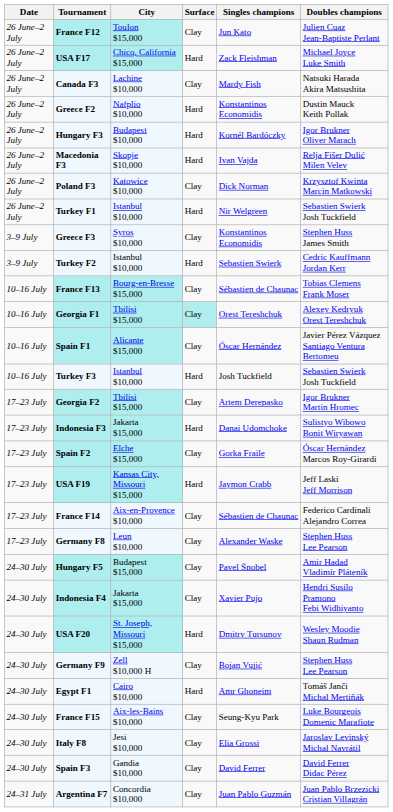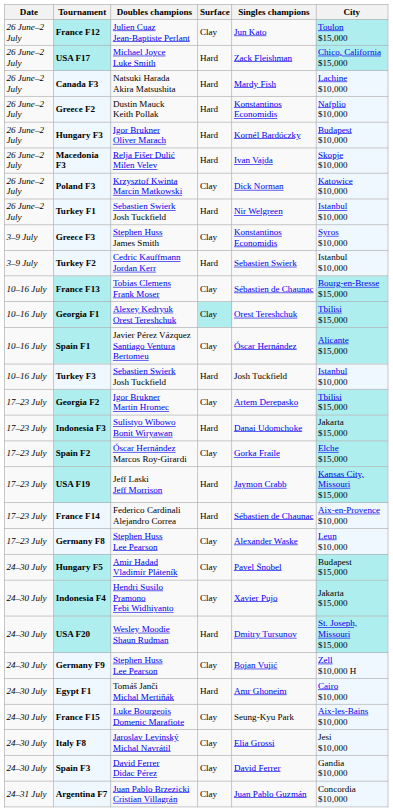 <table class="sortable wikitable" style="font-size:90%">
 <tr>
 <th>Date</th>
 <th>Tournament</th>
-<th>City</th>
+<th>Doubles champions</th>
 <th>Surface</th>
 <th>Singles champions</th>
-<th>Doubles champions</th>
+<th>City</th>
 </tr>
 <tr>
 <td><em>26 June–2 July</em></td>
 <td style="background:#afeeee;"><strong>France F12</strong></td>
-<td style="background:#afeeee;"><a href='#'>Toulon</a> <br>$15,000</td>
+<td> <a href='#'>Julien Cuaz</a><br> <a href='#'>Jean-Baptiste Perlant</a></td>
 <td>Clay</td>
 <td> <a href='#'>Jun Kato</a></td>
-<td> <a href='#'>Julien Cuaz</a><br> <a href='#'>Jean-Baptiste Perlant</a></td>
+<td style="background:#afeeee;"><a href='#'>Toulon</a> <br>$15,000</td>
 </tr>
 <tr>
 <td><em>26 June–2 July</em></td>
 <td style="background:#afeeee;"><strong>USA F17</strong></td>
-<td style="background:#afeeee;"><a href='#'>Chico, California</a> <br>$15,000</td>
+<td> <a href='#'>Michael Joyce</a><br> <a href='#'>Luke Smith</a></td>
 <td>Hard</td>
 <td> <a href='#'>Zack Fleishman</a></td>
-<td> <a href='#'>Michael Joyce</a><br> <a href='#'>Luke Smith</a></td>
+<td style="background:#afeeee;"><a href='#'>Chico, California</a> <br>$15,000</td>
 </tr>
 <tr>
 <td><em>26 June–2 July</em></td>
 <td style="background:#f0f8ff;"><strong>Canada F3</strong></td>
+<td> Natsuki Harada <br> Akira Matsushita</td>
+<td>Hard</td>
+<td> <a href='#'>Mardy Fish</a></td>
 <td style="background:#f0f8ff;"><a href='#'>Lachine</a> <br>$10,000</td>
-<td>Clay</td>
-<td> <a href='#'>Mardy Fish</a></td>
-<td> Natsuki Harada <br> Akira Matsushita</td>
 </tr>
 <tr>
 <td><em>26 June–2 July</em></td>
 <td style="background:#f0f8ff;"><strong>Greece F2</strong></td>
-<td style="background:#f0f8ff;"><a href='#'>Nafplio</a> <br>$10,000</td>
+<td> Dustin Mauck<br> Keith Pollak</td>
 <td>Hard</td>
 <td> <a href='#'>Konstantinos Economidis</a></td>
-<td> Dustin Mauck<br> Keith Pollak</td>
+<td style="background:#f0f8ff;"><a href='#'>Nafplio</a> <br>$10,000</td>
 </tr>
 <tr>
 <td><em>26 June–2 July</em></td>
 <td style="background:#f0f8ff;"><strong>Hungary F3</strong></td>
-<td style="background:#f0f8ff;"><a href='#'>Budapest</a> <br>$10,000</td>
+<td> <a href='#'>Igor Brukner</a><br> <a href='#'>Oliver Marach</a></td>
 <td>Hard</td>
 <td> <a href='#'>Kornél Bardóczky</a></td>
-<td> <a href='#'>Igor Brukner</a><br> <a href='#'>Oliver Marach</a></td>
+<td style="background:#f0f8ff;"><a href='#'>Budapest</a> <br>$10,000</td>
 </tr>
 <tr>
 <td><em>26 June–2 July</em></td>
 <td style="background:#f0f8ff;"><strong>Macedonia F3</strong></td>
-<td style="background:#f0f8ff;"><a href='#'>Skopje</a> <br>$10,000</td>
+<td> <a href='#'>Relja Fišer Dulić</a><br> <a href='#'>Milen Velev</a></td>
 <td>Hard</td>
 <td> <a href='#'>Ivan Vajda</a></td>
-<td> <a href='#'>Relja Fišer Dulić</a><br> <a href='#'>Milen Velev</a></td>
+<td style="background:#f0f8ff;"><a href='#'>Skopje</a> <br>$10,000</td>
 </tr>
 <tr>
 <td><em>26 June–2 July</em></td>
 <td style="background:#f0f8ff;"><strong>Poland F3</strong></td>
-<td style="background:#f0f8ff;"><a href='#'>Katowice</a> <br>$10,000</td>
+<td> <a href='#'>Krzysztof Kwinta</a> <br> <a href='#'>Marcin Matkowski</a></td>
 <td>Clay</td>
 <td> <a href='#'>Dick Norman</a></td>
-<td> <a href='#'>Krzysztof Kwinta</a> <br> <a href='#'>Marcin Matkowski</a></td>
+<td style="background:#f0f8ff;"><a href='#'>Katowice</a> <br>$10,000</td>
 </tr>
 <tr>
 <td><em>26 June–2 July</em></td>
 <td style="background:#f0f8ff;"><strong>Turkey F1</strong></td>
-<td style="background:#f0f8ff;"><a href='#'>Istanbul</a> <br>$10,000</td>
+<td> <a href='#'>Sebastien Swierk</a><br> Josh Tuckfield</td>
 <td>Hard</td>
 <td> <a href='#'>Nir Welgreen</a></td>
-<td> <a href='#'>Sebastien Swierk</a><br> Josh Tuckfield</td>
+<td style="background:#f0f8ff;"><a href='#'>Istanbul</a> <br>$10,000</td>
 </tr>
 <tr>
 <td><em>3–9 July</em></td>
 <td style="background:#f0f8ff;"><strong>Greece F3</strong></td>
-<td style="background:#f0f8ff;"><a href='#'>Syros</a> <br>$10,000</td>
+<td> <a href='#'>Stephen Huss</a><br> James Smith</td>
 <td>Clay</td>
 <td> <a href='#'>Konstantinos Economidis</a></td>
-<td> <a href='#'>Stephen Huss</a><br> James Smith</td>
+<td style="background:#f0f8ff;"><a href='#'>Syros</a> <br>$10,000</td>
 </tr>
 <tr>
 <td><em>3–9 July</em></td>
 <td style="background:#f0f8ff;"><strong>Turkey F2</strong></td>
-<td style="background:#f0f8ff;">Istanbul <br>$10,000</td>
+<td> <a href='#'>Cedric Kauffmann</a> <br> <a href='#'>Jordan Kerr</a></td>
 <td>Hard</td>
 <td> <a href='#'>Sebastien Swierk</a></td>
-<td> <a href='#'>Cedric Kauffmann</a> <br> <a href='#'>Jordan Kerr</a></td>
+<td style="background:#f0f8ff;">Istanbul <br>$10,000</td>
 </tr>
 <tr>
 <td><em>10–16 July</em></td>
 <td style="background:#afeeee;"><strong>France F13</strong></td>
-<td style="background:#afeeee;"><a href='#'>Bourg-en-Bresse</a> <br>$15,000</td>
+<td> <a href='#'>Tobias Clemens</a><br> <a href='#'>Frank Moser</a></td>
 <td>Clay</td>
 <td> <a href='#'>Sébastien de Chaunac</a></td>
-<td> <a href='#'>Tobias Clemens</a><br> <a href='#'>Frank Moser</a></td>
+<td style="background:#afeeee;"><a href='#'>Bourg-en-Bresse</a> <br>$15,000</td>
 </tr>
 <tr>
 <td><em>10–16 July</em></td>
 <td style="background:#afeeee;"><strong>Georgia F1</strong></td>
-<td style="background:#afeeee;"><a href='#'>Tbilisi</a> <br>$15,000</td>
+<td> <a href='#'>Alexey Kedryuk</a><br> <a href='#'>Orest Tereshchuk</a></td>
 <td style="background: paleturquoise;">Clay</td>
 <td> <a href='#'>Orest Tereshchuk</a></td>
-<td> <a href='#'>Alexey Kedryuk</a><br> <a href='#'>Orest Tereshchuk</a></td>
+<td style="background:#afeeee;"><a href='#'>Tbilisi</a> <br>$15,000</td>
 </tr>
 <tr>
 <td><em>10–16 July</em></td>
 <td style="background:#afeeee;"><strong>Spain F1</strong></td>
-<td style="background:#afeeee;"><a href='#'>Alicante</a> <br>$15,000</td>
+<td> Javier Pérez Vázquez <br> <a href='#'>Santiago Ventura Bertomeu</a></td>
 <td>Clay</td>
 <td> <a href='#'>Óscar Hernández</a></td>
-<td> Javier Pérez Vázquez <br> <a href='#'>Santiago Ventura Bertomeu</a></td>
+<td style="background:#afeeee;"><a href='#'>Alicante</a> <br>$15,000</td>
 </tr>
 <tr>
 <td><em>10–16 July</em></td>
 <td style="background:#f0f8ff;"><strong>Turkey F3</strong></td>
-<td style="background:#f0f8ff;"><a href='#'>Istanbul</a> <br>$10,000</td>
+<td> <a href='#'>Sebastien Swierk</a><br> Josh Tuckfield</td>
 <td>Hard</td>
 <td> Josh Tuckfield</td>
-<td> <a href='#'>Sebastien Swierk</a><br> Josh Tuckfield</td>
+<td style="background:#f0f8ff;"><a href='#'>Istanbul</a> <br>$10,000</td>
 </tr>
 <tr>
 <td><em>17–23 July</em></td>
 <td style="background:#afeeee;"><strong>Georgia F2</strong></td>
-<td style="background:#afeeee;"><a href='#'>Tbilisi</a> <br>$15,000</td>
+<td> <a href='#'>Igor Brukner</a><br> <a href='#'>Martin Hromec</a></td>
 <td>Clay</td>
 <td> <a href='#'>Artem Derepasko</a></td>
-<td> <a href='#'>Igor Brukner</a><br> <a href='#'>Martin Hromec</a></td>
+<td style="background:#afeeee;"><a href='#'>Tbilisi</a> <br>$15,000</td>
 </tr>
 <tr>
 <td><em>17–23 July</em></td>
 <td style="background:#afeeee;"><strong>Indonesia F3</strong></td>
-<td style="background:#afeeee;">Jakarta <br>$15,000</td>
+<td> <a href='#'>Sulistyo Wibowo</a><br> <a href='#'>Bonit Wiryawan</a></td>
 <td>Hard</td>
 <td> <a href='#'>Danai Udomchoke</a></td>
-<td> <a href='#'>Sulistyo Wibowo</a><br> <a href='#'>Bonit Wiryawan</a></td>
+<td style="background:#afeeee;">Jakarta <br>$15,000</td>
 </tr>
 <tr>
 <td><em>17–23 July</em></td>
 <td style="background:#afeeee;"><strong>Spain F2</strong></td>
-<td style="background:#afeeee;"><a href='#'>Elche</a> <br>$15,000</td>
+<td> <a href='#'>Óscar Hernández</a><br> Marcos Roy-Girardi</td>
 <td>Clay</td>
 <td> <a href='#'>Gorka Fraile</a></td>
-<td> <a href='#'>Óscar Hernández</a><br> Marcos Roy-Girardi</td>
+<td style="background:#afeeee;"><a href='#'>Elche</a> <br>$15,000</td>
 </tr>
 <tr>
 <td><em>17–23 July</em></td>
 <td style="background:#afeeee;"><strong>USA F19</strong></td>
-<td style="background:#afeeee;"><a href='#'>Kansas City, Missouri</a> <br>$15,000</td>
+<td> Jeff Laski<br> <a href='#'>Jeff Morrison</a></td>
 <td>Hard</td>
 <td> <a href='#'>Jaymon Crabb</a></td>
-<td> Jeff Laski<br> <a href='#'>Jeff Morrison</a></td>
+<td style="background:#afeeee;"><a href='#'>Kansas City, Missouri</a> <br>$15,000</td>
 </tr>
 <tr>
 <td><em>17–23 July</em></td>
 <td style="background:#f0f8ff;"><strong>France F14</strong></td>
+<td> Federico Cardinali<br> Alejandro Correa</td>
+<td>Hard</td>
+<td> <a href='#'>Sébastien de Chaunac</a></td>
 <td style="background:#f0f8ff;"><a href='#'>Aix-en-Provence</a> <br>$10,000</td>
-<td>Clay</td>
-<td> <a href='#'>Sébastien de Chaunac</a></td>
-<td> Federico Cardinali<br> Alejandro Correa</td>
 </tr>
 <tr>
 <td><em>17–23 July</em></td>
 <td style="background:#f0f8ff;"><strong>Germany F8</strong></td>
-<td style="background:#f0f8ff;"><a href='#'>Leun</a> <br>$10,000</td>
+<td> <a href='#'>Stephen Huss</a><br> <a href='#'>Lee Pearson</a></td>
 <td>Clay</td>
 <td> <a href='#'>Alexander Waske</a></td>
-<td> <a href='#'>Stephen Huss</a><br> <a href='#'>Lee Pearson</a></td>
+<td style="background:#f0f8ff;"><a href='#'>Leun</a> <br>$10,000</td>
 </tr>
 <tr>
 <td><em>24–30 July</em></td>
 <td style="background:#afeeee;"><strong>Hungary F5</strong></td>
-<td style="background:#afeeee;">Budapest <br>$15,000</td>
+<td> <a href='#'>Amir Hadad</a><br> <a href='#'>Vladimír Pláteník</a></td>
 <td>Clay</td>
 <td> <a href='#'>Pavel Šnobel</a></td>
-<td> <a href='#'>Amir Hadad</a><br> <a href='#'>Vladimír Pláteník</a></td>
+<td style="background:#afeeee;">Budapest <br>$15,000</td>
 </tr>
 <tr>
 <td><em>24–30 July</em></td>
 <td style="background:#afeeee;"><strong>Indonesia F4</strong></td>
-<td style="background:#afeeee;">Jakarta <br>$15,000</td>
+<td> <a href='#'>Hendri Susilo Pramono</a><br> <a href='#'>Febi Widhiyanto</a></td>
 <td>Clay</td>
 <td> <a href='#'>Xavier Pujo</a></td>
-<td> <a href='#'>Hendri Susilo Pramono</a><br> <a href='#'>Febi Widhiyanto</a></td>
+<td style="background:#afeeee;">Jakarta <br>$15,000</td>
 </tr>
 <tr>
 <td><em>24–30 July</em></td>
 <td style="background:#afeeee;"><strong>USA F20</strong></td>
-<td style="background:#afeeee;"><a href='#'>St. Joseph, Missouri</a> <br>$15,000</td>
+<td> <a href='#'>Wesley Moodie</a><br> <a href='#'>Shaun Rudman</a></td>
 <td>Hard</td>
 <td> <a href='#'>Dmitry Tursunov</a></td>
-<td> <a href='#'>Wesley Moodie</a><br> <a href='#'>Shaun Rudman</a></td>
+<td style="background:#afeeee;"><a href='#'>St. Joseph, Missouri</a> <br>$15,000</td>
 </tr>
 <tr>
 <td><em>24–30 July</em></td>
 <td style="background:#f0f8ff;"><strong>Germany F9</strong></td>
-<td style="background:#f0f8ff;"><a href='#'>Zell</a> <br>$10,000 H</td>
+<td> <a href='#'>Stephen Huss</a><br> <a href='#'>Lee Pearson</a></td>
 <td>Clay</td>
 <td> <a href='#'>Bojan Vujić</a></td>
-<td> <a href='#'>Stephen Huss</a><br> <a href='#'>Lee Pearson</a></td>
+<td style="background:#f0f8ff;"><a href='#'>Zell</a> <br>$10,000 H</td>
 </tr>
 <tr>
 <td><em>24–30 July</em></td>
 <td style="background:#f0f8ff;"><strong>Egypt F1</strong></td>
-<td style="background:#f0f8ff;"><a href='#'>Cairo</a> <br>$10,000</td>
+<td> Tomáš Janči <br> <a href='#'>Michal Mertiňák</a></td>
 <td>Hard</td>
 <td> <a href='#'>Amr Ghoneim</a></td>
-<td> Tomáš Janči <br> <a href='#'>Michal Mertiňák</a></td>
+<td style="background:#f0f8ff;"><a href='#'>Cairo</a> <br>$10,000</td>
 </tr>
 <tr>
 <td><em>24–30 July</em></td>
 <td style="background:#f0f8ff;"><strong>France F15</strong></td>
-<td style="background:#f0f8ff;"><a href='#'>Aix-les-Bains</a> <br>$10,000</td>
+<td> <a href='#'>Luke Bourgeois</a><br> <a href='#'>Domenic Marafiote</a></td>
 <td>Clay</td>
 <td> Seung-Kyu Park</td>
-<td> <a href='#'>Luke Bourgeois</a><br> <a href='#'>Domenic Marafiote</a></td>
+<td style="background:#f0f8ff;"><a href='#'>Aix-les-Bains</a> <br>$10,000</td>
 </tr>
 <tr>
 <td><em>24–30 July</em></td>
 <td style="background:#f0f8ff;"><strong>Italy F8</strong></td>
-<td style="background:#f0f8ff;">Jesi <br>$10,000</td>
+<td> <a href='#'>Jaroslav Levinský</a><br> <a href='#'>Michal Navrátil</a></td>
 <td>Clay</td>
 <td> <a href='#'>Elia Grossi</a></td>
-<td> <a href='#'>Jaroslav Levinský</a><br> <a href='#'>Michal Navrátil</a></td>
+<td style="background:#f0f8ff;">Jesi <br>$10,000</td>
 </tr>
 <tr>
 <td><em>24–30 July</em></td>
 <td style="background:#f0f8ff;"><strong>Spain F3</strong></td>
-<td style="background:#f0f8ff;">Gandia <br>$10,000</td>
+<td> <a href='#'>David Ferrer</a> <br> <a href='#'>Didac Pérez</a></td>
 <td>Clay</td>
 <td> <a href='#'>David Ferrer</a></td>
-<td> <a href='#'>David Ferrer</a> <br> <a href='#'>Didac Pérez</a></td>
+<td style="background:#f0f8ff;">Gandia <br>$10,000</td>
 </tr>
 <tr>
 <td><em>24–31 July</em></td>
 <td style="background:#f0f8ff;"><strong>Argentina F7</strong></td>
-<td style="background:#f0f8ff;">Concordia <br>$10,000</td>
+<td> <a href='#'>Juan Pablo Brzezicki</a> <br> <a href='#'>Cristian Villagrán</a></td>
 <td>Clay</td>
 <td>  <a href='#'>Juan Pablo Guzmán</a></td>
-<td> <a href='#'>Juan Pablo Brzezicki</a> <br> <a href='#'>Cristian Villagrán</a></td>
+<td style="background:#f0f8ff;">Concordia <br>$10,000</td>
 </tr>
 </table>
